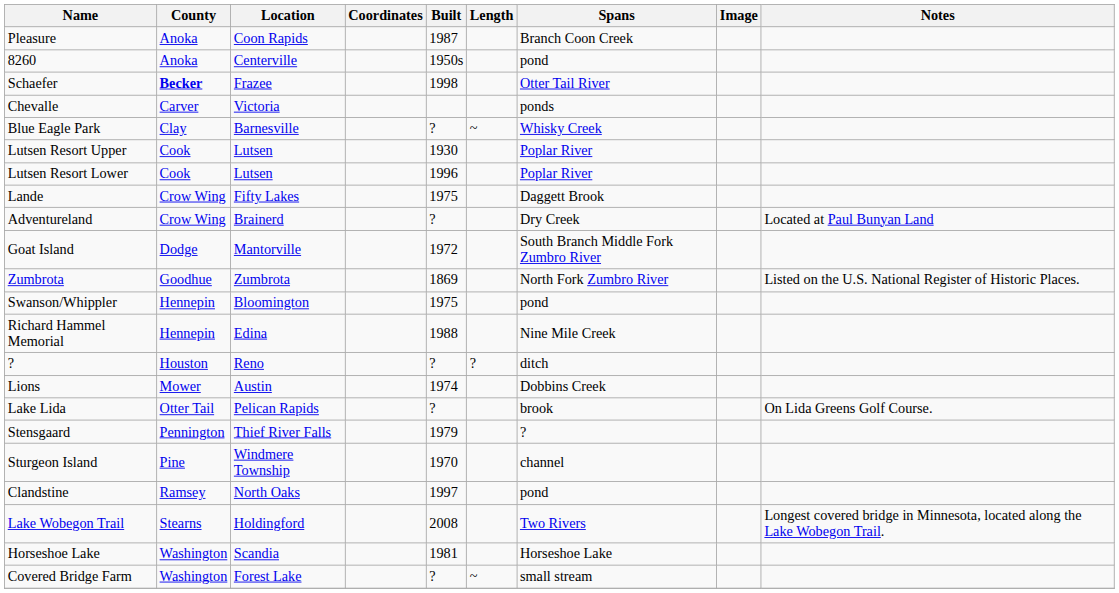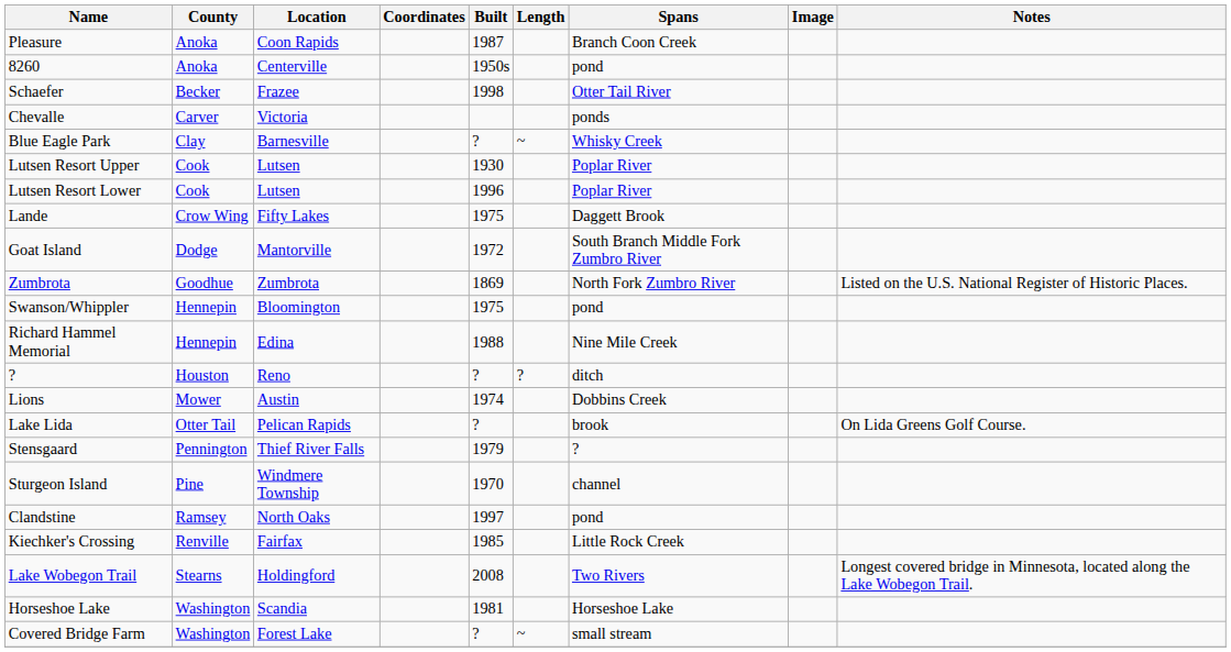 <table class="wikitable sortable">
 <tr>
 <th>Name</th>
 <th>County</th>
 <th>Location</th>
 <th>Coordinates</th>
 <th>Built</th>
 <th>Length</th>
 <th>Spans</th>
 <th class=unsortable>Image</th>
 <th>Notes</th>
 </tr>
 <tr>
 <td>Pleasure</td>
 <td><a href='#'>Anoka</a></td>
 <td><a href='#'>Coon Rapids</a></td>
 <td><small></small></td>
 <td>1987</td>
 <td></td>
 <td>Branch Coon Creek</td>
 <td></td>
 <td></td>
 </tr>
 <tr>
 <td>8260</td>
 <td><a href='#'>Anoka</a></td>
 <td><a href='#'>Centerville</a></td>
 <td><small></small></td>
 <td>1950s</td>
 <td></td>
 <td>pond</td>
 <td></td>
 <td></td>
 </tr>
 <tr>
 <td>Schaefer</td>
-<td><strong><a href='#'>Becker</a></strong></td>
+<td><a href='#'>Becker</a></td>
 <td><a href='#'>Frazee</a></td>
 <td><small></small></td>
 <td>1998</td>
 <td></td>
 <td><a href='#'>Otter Tail River</a></td>
 <td></td>
 <td></td>
 </tr>
 <tr>
 <td>Chevalle</td>
 <td><a href='#'>Carver</a></td>
 <td><a href='#'>Victoria</a></td>
 <td><small></small></td>
 <td></td>
 <td></td>
 <td>ponds</td>
 <td></td>
 <td></td>
 </tr>
 <tr>
 <td>Blue Eagle Park</td>
 <td><a href='#'>Clay</a></td>
 <td><a href='#'>Barnesville</a></td>
 <td><small></small></td>
 <td>?</td>
 <td>~</td>
 <td><a href='#'>Whisky Creek</a></td>
 <td></td>
 <td></td>
 </tr>
 <tr>
 <td>Lutsen Resort Upper</td>
 <td><a href='#'>Cook</a></td>
 <td><a href='#'>Lutsen</a></td>
 <td><small></small></td>
 <td>1930</td>
 <td></td>
 <td><a href='#'>Poplar River</a></td>
 <td></td>
 <td></td>
 </tr>
 <tr>
 <td>Lutsen Resort Lower</td>
 <td><a href='#'>Cook</a></td>
 <td><a href='#'>Lutsen</a></td>
 <td><small></small></td>
 <td>1996</td>
 <td></td>
 <td><a href='#'>Poplar River</a></td>
 <td></td>
 <td></td>
 </tr>
 <tr>
 <td>Lande</td>
 <td><a href='#'>Crow Wing</a></td>
 <td><a href='#'>Fifty Lakes</a></td>
 <td><small></small></td>
 <td>1975</td>
 <td></td>
 <td>Daggett Brook</td>
 <td></td>
 <td></td>
-</tr>
-<tr>
-<td>Adventureland</td>
-<td><a href='#'>Crow Wing</a></td>
-<td><a href='#'>Brainerd</a></td>
-<td><small></small></td>
-<td>?</td>
-<td></td>
-<td>Dry Creek</td>
-<td></td>
-<td>Located at <a href='#'>Paul Bunyan Land</a></td>
 </tr>
 <tr>
 <td>Goat Island</td>
 <td><a href='#'>Dodge</a></td>
 <td><a href='#'>Mantorville</a></td>
 <td><small></small></td>
 <td>1972</td>
 <td></td>
 <td>South Branch Middle Fork <a href='#'>Zumbro River</a></td>
 <td></td>
 <td></td>
 </tr>
 <tr>
 <td><a href='#'>Zumbrota</a></td>
 <td><a href='#'>Goodhue</a></td>
 <td><a href='#'>Zumbrota</a></td>
 <td><small></small></td>
 <td>1869</td>
 <td></td>
 <td>North Fork <a href='#'>Zumbro River</a></td>
 <td></td>
 <td>Listed on the U.S. National Register of Historic Places.</td>
 </tr>
 <tr>
 <td>Swanson/Whippler</td>
 <td><a href='#'>Hennepin</a></td>
 <td><a href='#'>Bloomington</a></td>
 <td><small></small></td>
 <td>1975</td>
 <td></td>
 <td>pond</td>
 <td></td>
 <td></td>
 </tr>
 <tr>
 <td>Richard Hammel Memorial</td>
 <td><a href='#'>Hennepin</a></td>
 <td><a href='#'>Edina</a></td>
 <td><small></small></td>
 <td>1988</td>
 <td></td>
 <td>Nine Mile Creek</td>
 <td></td>
 <td></td>
 </tr>
 <tr>
 <td>?</td>
 <td><a href='#'>Houston</a></td>
 <td><a href='#'>Reno</a></td>
 <td><small></small></td>
 <td>?</td>
 <td>?</td>
 <td>ditch</td>
 <td></td>
 <td></td>
 </tr>
 <tr>
 <td>Lions</td>
 <td><a href='#'>Mower</a></td>
 <td><a href='#'>Austin</a></td>
 <td><small></small></td>
 <td>1974</td>
 <td></td>
 <td>Dobbins Creek</td>
 <td></td>
 <td></td>
 </tr>
 <tr>
 <td>Lake Lida</td>
 <td><a href='#'>Otter Tail</a></td>
 <td><a href='#'>Pelican Rapids</a></td>
 <td><small></small></td>
 <td>?</td>
 <td></td>
 <td>brook</td>
 <td></td>
 <td>On Lida Greens Golf Course.</td>
 </tr>
 <tr>
 <td>Stensgaard</td>
 <td><a href='#'>Pennington</a></td>
 <td><a href='#'>Thief River Falls</a></td>
 <td></td>
 <td>1979</td>
 <td></td>
 <td>?</td>
 <td></td>
 <td></td>
 </tr>
 <tr>
 <td>Sturgeon Island</td>
 <td><a href='#'>Pine</a></td>
 <td><a href='#'>Windmere Township</a></td>
 <td><small></small></td>
 <td>1970</td>
 <td></td>
 <td>channel</td>
 <td></td>
 <td></td>
 </tr>
 <tr>
 <td>Clandstine</td>
 <td><a href='#'>Ramsey</a></td>
 <td><a href='#'>North Oaks</a></td>
 <td><small></small></td>
 <td>1997</td>
 <td></td>
 <td>pond</td>
 <td></td>
 <td></td>
 </tr>
 <tr>
+<td>Kiechker's Crossing</td>
+<td><a href='#'>Renville</a></td>
+<td><a href='#'>Fairfax</a></td>
+<td><small></small></td>
+<td>1985</td>
+<td></td>
+<td>Little Rock Creek</td>
+<td></td>
+<td></td>
+</tr>
+<tr>
 <td><a href='#'>Lake Wobegon Trail</a></td>
 <td><a href='#'>Stearns</a></td>
 <td><a href='#'>Holdingford</a></td>
 <td><small></small></td>
 <td>2008</td>
 <td></td>
 <td><a href='#'>Two Rivers</a></td>
 <td></td>
 <td>Longest covered bridge in Minnesota, located along the <a href='#'>Lake Wobegon Trail</a>.</td>
 </tr>
 <tr>
 <td>Horseshoe Lake</td>
 <td><a href='#'>Washington</a></td>
 <td><a href='#'>Scandia</a></td>
 <td><small></small></td>
 <td>1981</td>
 <td></td>
 <td>Horseshoe Lake</td>
 <td></td>
 <td></td>
 </tr>
 <tr>
 <td>Covered Bridge Farm</td>
 <td><a href='#'>Washington</a></td>
 <td><a href='#'>Forest Lake</a></td>
 <td><small></small></td>
 <td>?</td>
 <td>~</td>
 <td>small stream</td>
 <td></td>
 <td></td>
 </tr>
 <tr>
 </tr>
 </table>
